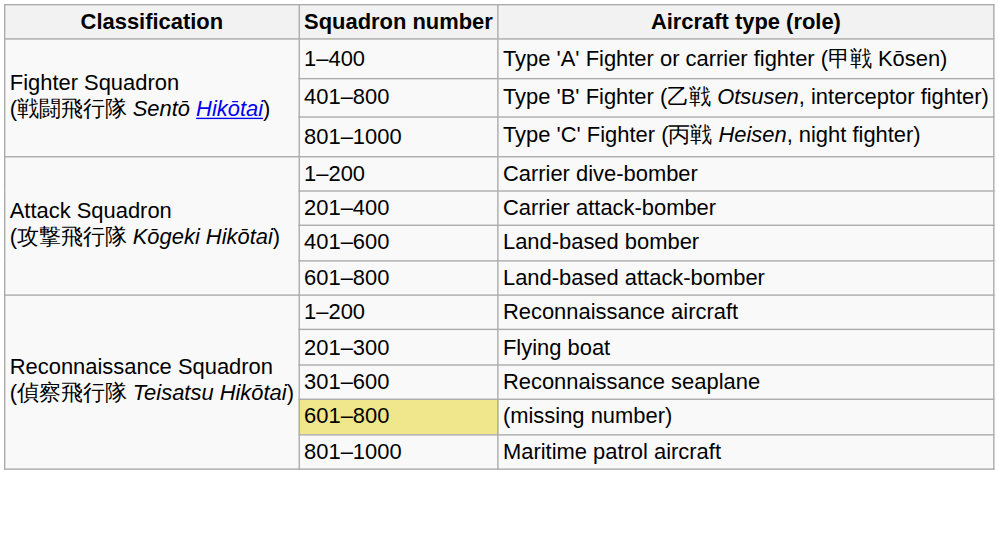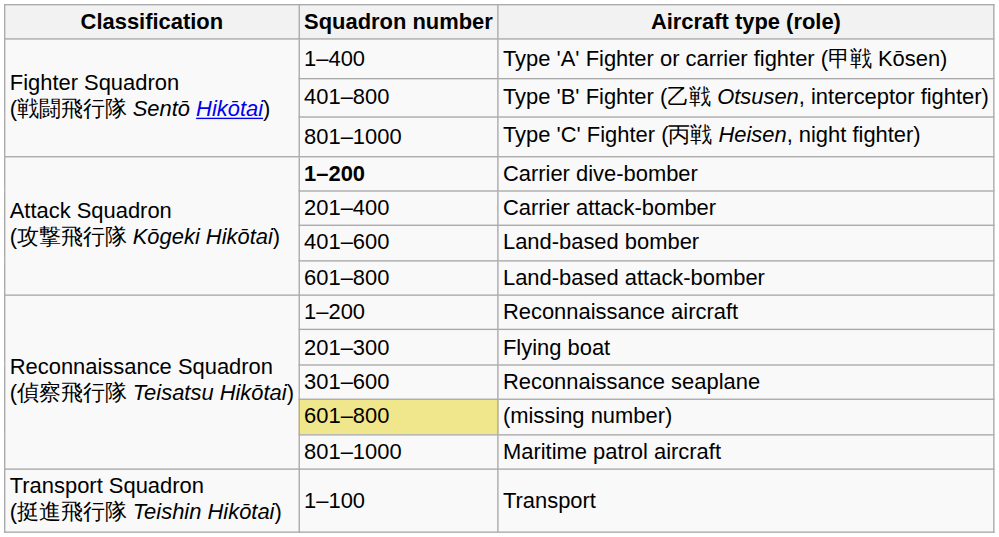 <table class="wikitable">
 <tr>
 <th>Classification</th>
 <th>Squadron number</th>
 <th>Aircraft type (role)</th>
 </tr>
 <tr>
 <td rowspan="3">Fighter Squadron<br>(戦闘飛行隊 <em>Sentō <a href='#'>Hikōtai</a></em>)</td>
 <td>1–400</td>
 <td>Type 'A' Fighter or carrier fighter (甲戦 Kōsen)</td>
 </tr>
 <tr>
 <td>401–800</td>
 <td>Type 'B' Fighter (乙戦 <em>Otsusen</em>, interceptor fighter)</td>
 </tr>
 <tr>
 <td>801–1000</td>
 <td>Type 'C' Fighter (丙戦 <em>Heisen</em>, night fighter)</td>
 </tr>
 <tr>
 <td rowspan="4">Attack Squadron<br>(攻撃飛行隊 <em>Kōgeki Hikōtai</em>)</td>
-<td>1–200</td>
+<td><strong>1–200</strong></td>
 <td>Carrier dive-bomber</td>
 </tr>
 <tr>
 <td>201–400</td>
 <td>Carrier attack-bomber</td>
 </tr>
 <tr>
 <td>401–600</td>
 <td>Land-based bomber</td>
 </tr>
 <tr>
 <td>601–800</td>
 <td>Land-based attack-bomber</td>
 </tr>
 <tr>
 <td rowspan="5">Reconnaissance Squadron<br>(偵察飛行隊 <em>Teisatsu Hikōtai</em>)</td>
 <td>1–200</td>
 <td>Reconnaissance aircraft</td>
 </tr>
 <tr>
 <td>201–300</td>
 <td>Flying boat</td>
 </tr>
 <tr>
 <td>301–600</td>
 <td>Reconnaissance seaplane</td>
 </tr>
 <tr>
 <td style="background: khaki;">601–800</td>
 <td>(missing number)</td>
 </tr>
 <tr>
 <td>801–1000</td>
 <td>Maritime patrol aircraft</td>
 </tr>
+<tr>
+<td>Transport Squadron<br>(挺進飛行隊 <em>Teishin Hikōtai</em>)</td>
+<td>1–100</td>
+<td>Transport</td>
+</tr>
 </table>
